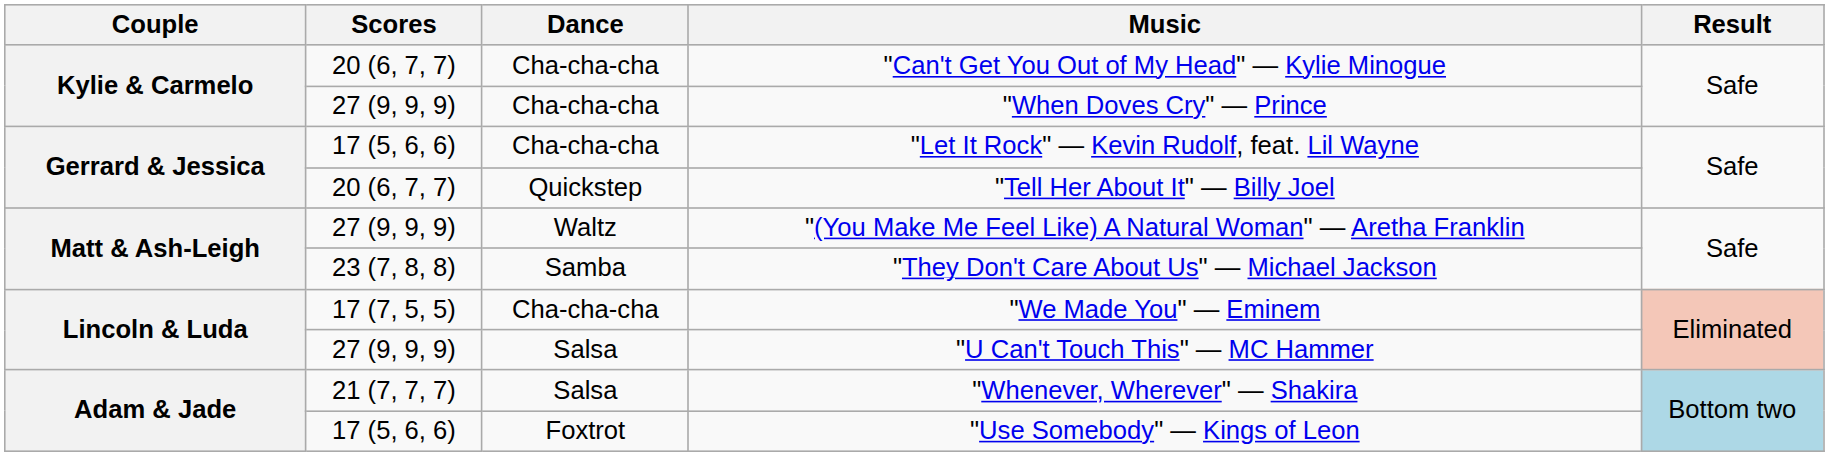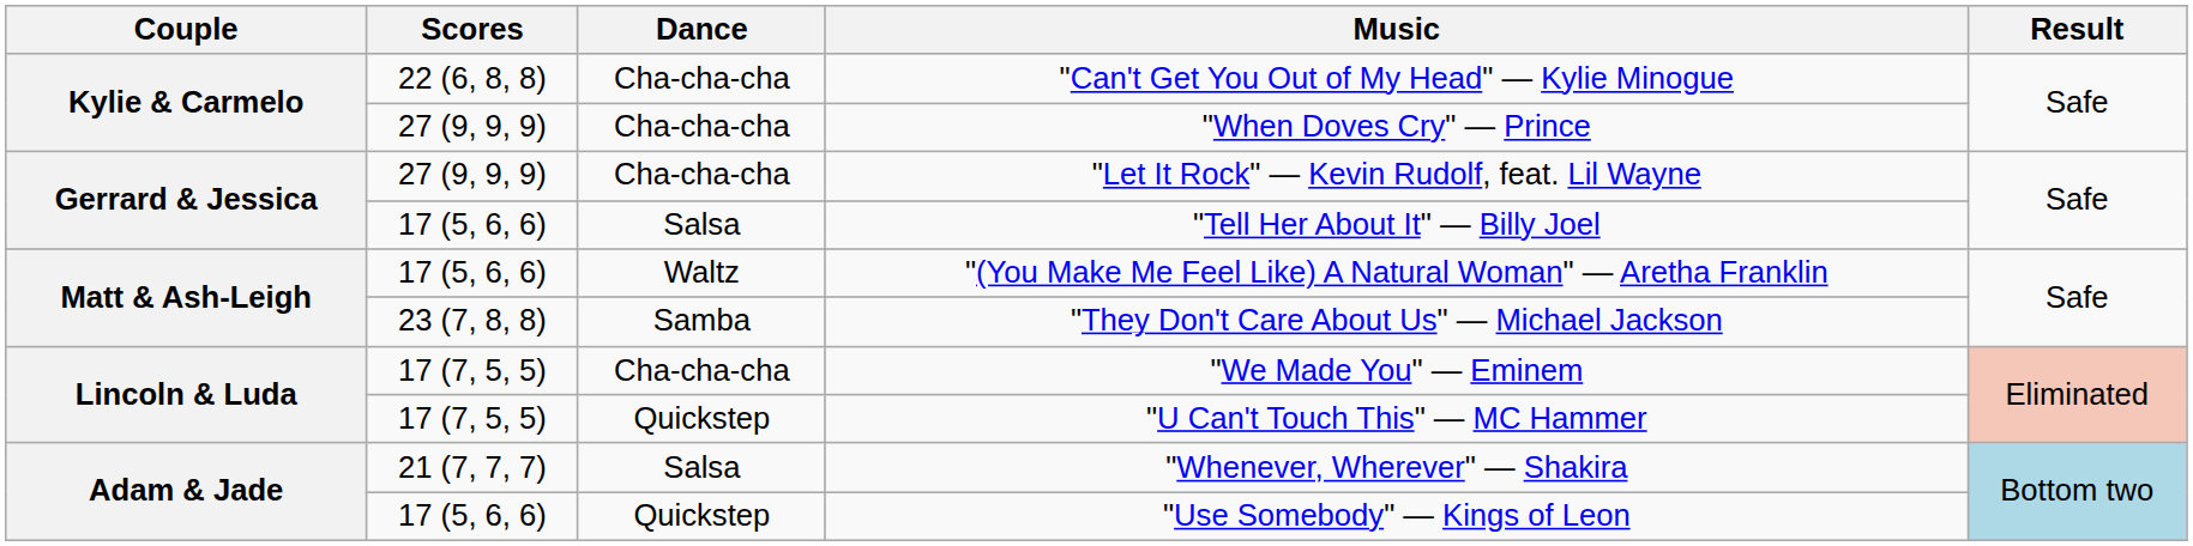 <table class="wikitable sortable" style="text-align:center; width: 90%">
 <tr>
 <th scope="col">Couple</th>
 <th scope="col">Scores</th>
 <th scope="col">Dance</th>
 <th scope="col" class="unsortable">Music</th>
 <th scope="col" class="unsortable">Result</th>
 </tr>
 <tr>
 <th scope="row" rowspan="2">Kylie & Carmelo</th>
-<td>20 (6, 7, 7)</td>
+<td>22 (6, 8, 8)</td>
 <td>Cha-cha-cha</td>
 <td>"<a href='#'>Can't Get You Out of My Head</a>" — <a href='#'>Kylie Minogue</a></td>
 <td rowspan="2">Safe</td>
 </tr>
 <tr>
 <td>27 (9, 9, 9)</td>
 <td>Cha-cha-cha</td>
 <td>"<a href='#'>When Doves Cry</a>" — <a href='#'>Prince</a></td>
 </tr>
 <tr>
 <th scope="row" rowspan="2">Gerrard & Jessica</th>
-<td>17 (5, 6, 6)</td>
+<td>27 (9, 9, 9)</td>
 <td>Cha-cha-cha</td>
 <td>"<a href='#'>Let It Rock</a>" — <a href='#'>Kevin Rudolf</a>, feat. <a href='#'>Lil Wayne</a></td>
 <td rowspan="2">Safe</td>
 </tr>
 <tr>
-<td>20 (6, 7, 7)</td>
-<td>Quickstep</td>
+<td>17 (5, 6, 6)</td>
+<td>Salsa</td>
 <td>"<a href='#'>Tell Her About It</a>" — <a href='#'>Billy Joel</a></td>
 </tr>
 <tr>
 <th scope="row" rowspan="2">Matt & Ash-Leigh</th>
-<td>27 (9, 9, 9)</td>
+<td>17 (5, 6, 6)</td>
 <td>Waltz</td>
 <td>"<a href='#'>(You Make Me Feel Like) A Natural Woman</a>" — <a href='#'>Aretha Franklin</a></td>
 <td rowspan="2">Safe</td>
 </tr>
 <tr>
 <td>23 (7, 8, 8)</td>
 <td>Samba</td>
 <td>"<a href='#'>They Don't Care About Us</a>" — <a href='#'>Michael Jackson</a></td>
 </tr>
 <tr>
 <th scope="row" rowspan="2">Lincoln & Luda</th>
 <td>17 (7, 5, 5)</td>
 <td>Cha-cha-cha</td>
 <td>"<a href='#'>We Made You</a>" — <a href='#'>Eminem</a></td>
 <td rowspan="2" bgcolor="f4c7b8">Eliminated</td>
 </tr>
 <tr>
-<td>27 (9, 9, 9)</td>
-<td>Salsa</td>
+<td>17 (7, 5, 5)</td>
+<td>Quickstep</td>
 <td>"<a href='#'>U Can't Touch This</a>" — <a href='#'>MC Hammer</a></td>
 </tr>
 <tr>
 <th scope="row" rowspan="2">Adam & Jade</th>
 <td>21 (7, 7, 7)</td>
 <td>Salsa</td>
 <td>"<a href='#'>Whenever, Wherever</a>" — <a href='#'>Shakira</a></td>
 <td rowspan="2" bgcolor="lightblue">Bottom two</td>
 </tr>
 <tr>
 <td>17 (5, 6, 6)</td>
-<td>Foxtrot</td>
+<td>Quickstep</td>
 <td>"<a href='#'>Use Somebody</a>" — <a href='#'>Kings of Leon</a></td>
 </tr>
 </table>
